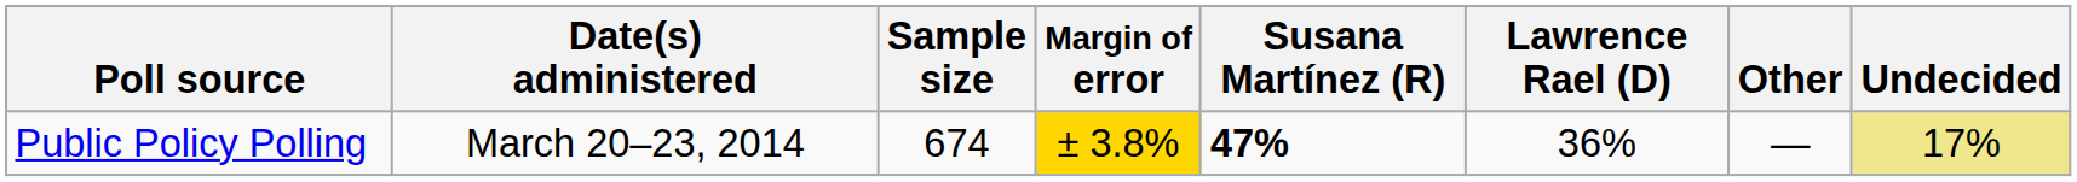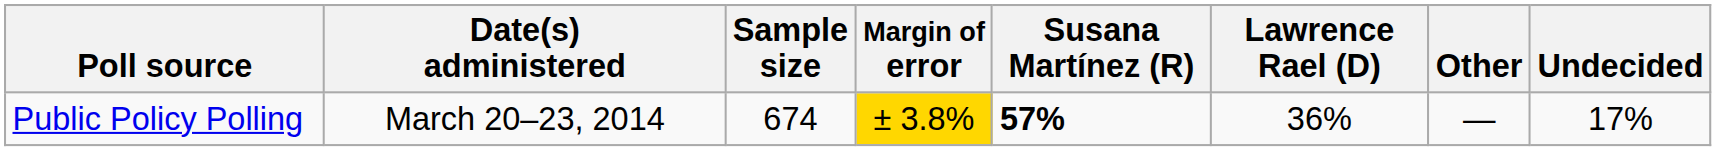 <table class="wikitable">
 <tr valign= bottom>
 <th style="width:150px;">Poll source</th>
 <th style="width:190px;">Date(s)<br>administered</th>
 <th class=small>Sample<br>size</th>
 <th><small>Margin of</small><br>error</th>
 <th style="width:100px;">Susana<br>Martínez (R)</th>
 <th style="width:100px;">Lawrence<br>Rael (D)</th>
 <th style="width:40px;">Other</th>
 <th style="width:40px;">Undecided</th>
 </tr>
 <tr>
 <td><a href='#'>Public Policy Polling</a></td>
 <td align=center>March 20–23, 2014</td>
 <td align=center>674</td>
 <td align=center style="background: gold;">± 3.8%</td>
-<td><strong>47%</strong></td>
+<td><strong>57%</strong></td>
 <td align=center>36%</td>
 <td align=center>—</td>
-<td align=center style="background: khaki;">17%</td>
+<td align=center>17%</td>
 </tr>
 </table>
